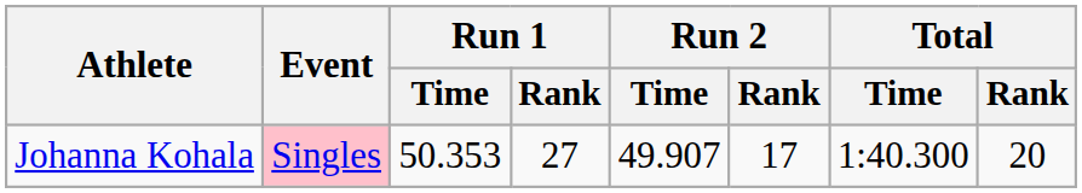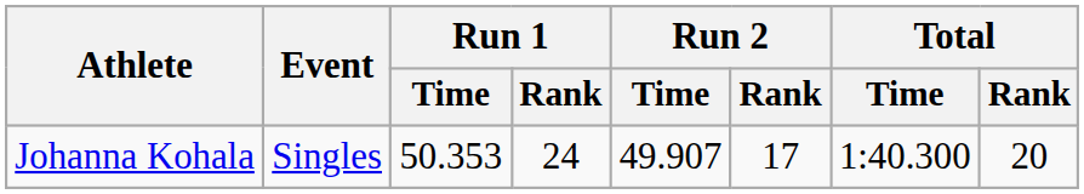 <table class="wikitable" style="font-size:90%">
 <tr>
 <th rowspan="2">Athlete</th>
 <th rowspan="2">Event</th>
 <th colspan="2">Run 1</th>
 <th colspan="2">Run 2</th>
 <th colspan="2">Total</th>
 </tr>
 <tr style="font-size:95%">
 <th>Time</th>
 <th>Rank</th>
 <th>Time</th>
 <th>Rank</th>
 <th>Time</th>
 <th>Rank</th>
 </tr>
 <tr align=center>
 <td align=left><a href='#'>Johanna Kohala</a></td>
-<td align=left style="background: pink;"><a href='#'>Singles</a></td>
+<td align=left><a href='#'>Singles</a></td>
 <td>50.353</td>
-<td>27</td>
+<td>24</td>
 <td>49.907</td>
 <td>17</td>
 <td>1:40.300</td>
 <td>20</td>
 </tr>
 </table>
